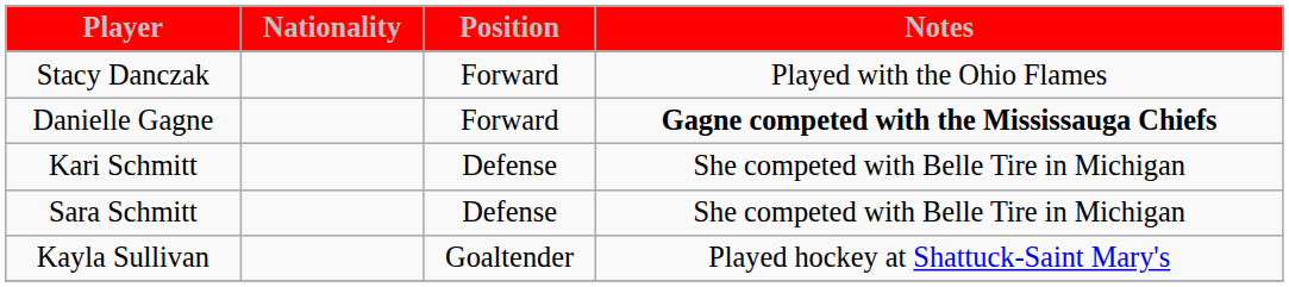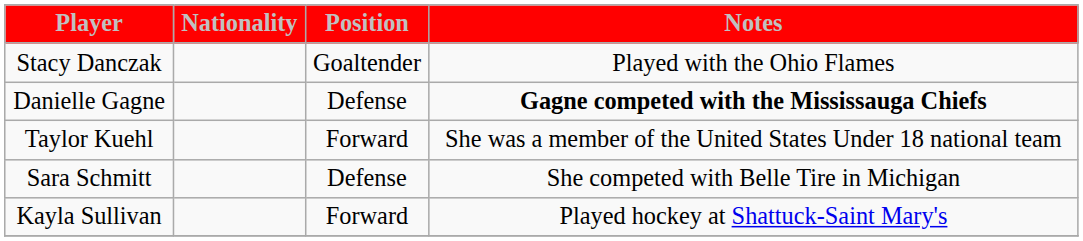 <table class="wikitable" width="80%">
 <tr align="center"  style=" background:red;color:silver;">
 <td><strong>Player</strong></td>
 <td><strong>Nationality</strong></td>
 <td><strong>Position</strong></td>
 <td><strong>Notes</strong></td>
 </tr>
 <tr align="center" bgcolor="">
 <td>Stacy Danczak</td>
 <td></td>
-<td>Forward</td>
+<td>Goaltender</td>
 <td>Played with the Ohio Flames</td>
 </tr>
 <tr align="center" bgcolor="">
 <td>Danielle Gagne</td>
 <td></td>
-<td>Forward</td>
+<td>Defense</td>
 <td><strong>Gagne competed with the Mississauga Chiefs</strong></td>
 </tr>
 <tr align="center" bgcolor="">
-<td>Kari Schmitt</td>
+<td>Taylor Kuehl</td>
 <td></td>
-<td>Defense</td>
-<td>She competed with Belle Tire in Michigan</td>
+<td>Forward</td>
+<td>She was a member of the United States Under 18 national team</td>
 </tr>
 <tr align="center" bgcolor="">
 <td>Sara Schmitt</td>
 <td></td>
 <td>Defense</td>
 <td>She competed with Belle Tire in Michigan</td>
 </tr>
 <tr align="center" bgcolor="">
 <td>Kayla Sullivan</td>
 <td></td>
-<td>Goaltender</td>
+<td>Forward</td>
 <td>Played hockey at <a href='#'>Shattuck-Saint Mary's</a></td>
 </tr>
 <tr align="center" bgcolor="">
 </tr>
 </table>
